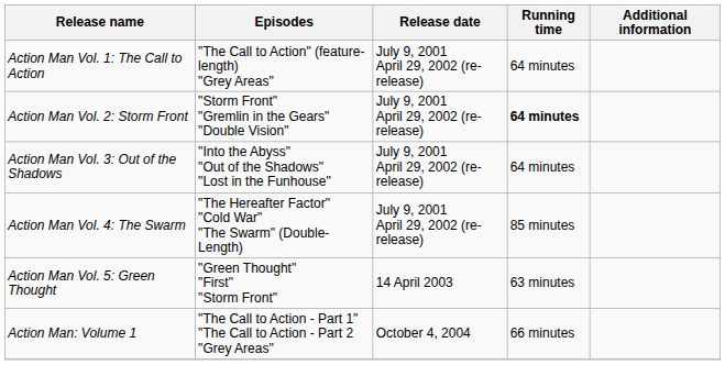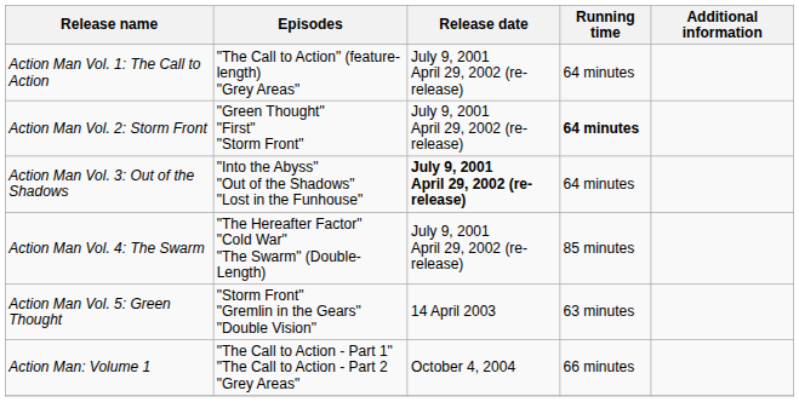 <table class="wikitable">
 <tr>
 <th>Release name</th>
 <th>Episodes</th>
 <th>Release date</th>
 <th>Running time</th>
 <th>Additional information</th>
 </tr>
 <tr>
 <td><em>Action Man Vol. 1: The Call to Action</em></td>
 <td>"The Call to Action" (feature-length)<br>"Grey Areas"</td>
 <td>July 9, 2001<br>April 29, 2002 (re-release)</td>
 <td>64 minutes</td>
 <td></td>
 </tr>
 <tr>
 <td><em>Action Man Vol. 2: Storm Front</em></td>
-<td>"Storm Front"<br>"Gremlin in the Gears"<br>"Double Vision"</td>
+<td>"Green Thought"<br>"First"<br>"Storm Front"</td>
 <td>July 9, 2001<br>April 29, 2002 (re-release)</td>
 <td><strong>64 minutes</strong></td>
 <td></td>
 </tr>
 <tr>
 <td><em>Action Man Vol. 3: Out of the Shadows</em></td>
 <td>"Into the Abyss"<br>"Out of the Shadows"<br>"Lost in the Funhouse"</td>
-<td>July 9, 2001<br>April 29, 2002 (re-release)</td>
+<td><strong>July 9, 2001<br>April 29, 2002 (re-release)</strong></td>
 <td>64 minutes</td>
 <td></td>
 </tr>
 <tr>
 <td><em>Action Man Vol. 4: The Swarm</em></td>
 <td>"The Hereafter Factor"<br>"Cold War"<br>"The Swarm" (Double-Length)</td>
 <td>July 9, 2001<br>April 29, 2002 (re-release)</td>
 <td>85 minutes</td>
 <td></td>
 </tr>
 <tr>
 <td><em>Action Man Vol. 5: Green Thought</em></td>
-<td>"Green Thought"<br>"First"<br>"Storm Front"</td>
+<td>"Storm Front"<br>"Gremlin in the Gears"<br>"Double Vision"</td>
 <td>14 April 2003</td>
 <td>63 minutes</td>
 <td></td>
 </tr>
 <tr>
 <td><em>Action Man: Volume 1</em></td>
 <td>"The Call to Action - Part 1"<br>"The Call to Action - Part 2<br>"Grey Areas"</td>
 <td>October 4, 2004</td>
 <td>66 minutes</td>
 <td></td>
 </tr>
 <tr>
 </tr>
 </table>
